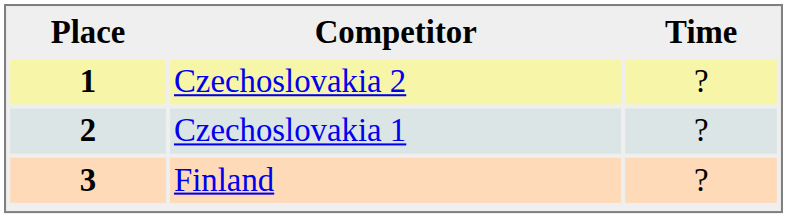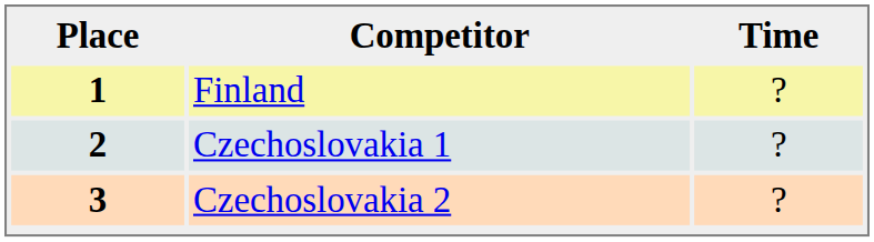 <table style="border-style:solid;border-width:1px;border-color:#808080;background-color:#EFEFEF" cellspacing="2" cellpadding="2" width="380px">
 <tr bgcolor="#EFEFEF">
 <th align=center>Place</th>
 <th align=center>Competitor</th>
 <th align=center>Time</th>
 </tr>
 <tr align="center" valign="top" bgcolor="#F7F6A8">
 <th>1</th>
-<td align="left"> <a href='#'>Czechoslovakia 2</a></td>
+<td align="left"> <a href='#'>Finland</a></td>
 <td align="center">?</td>
 </tr>
 <tr align="center" valign="top" bgcolor="#DCE5E5">
 <th>2</th>
 <td align="left"> <a href='#'>Czechoslovakia 1</a></td>
 <td align="center">?</td>
 </tr>
 <tr align="center" valign="top" bgcolor="#FFDAB9">
 <th>3</th>
-<td align="left"> <a href='#'>Finland</a></td>
+<td align="left"> <a href='#'>Czechoslovakia 2</a></td>
 <td align="center">?</td>
 </tr>
 <tr align="center" valign="top" bgcolor="#FFFFFF">
 </tr>
 </table>
